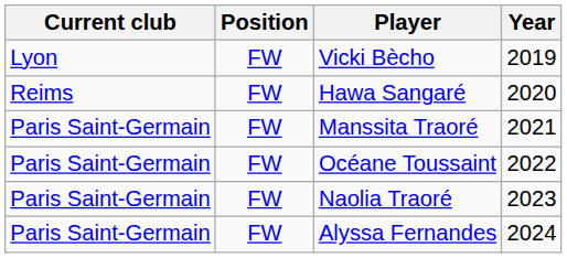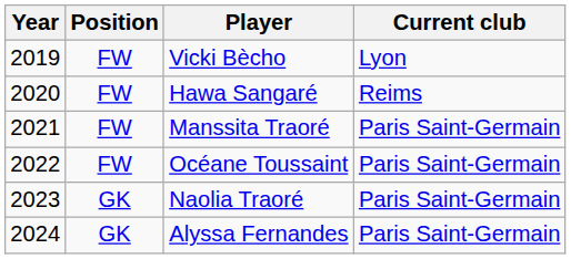 <table class="sortable plainrowheaders wikitable">
 <tr>
-<th scope="col">Current club</th>
+<th scope="col"  class="unsortable">Year</th>
 <th scope="col">Position</th>
 <th scope="col">Player</th>
-<th scope="col"  class="unsortable">Year</th>
+<th scope="col">Current club</th>
 </tr>
 <tr>
-<td> <a href='#'>Lyon</a></td>
+<td style="text-align:center;">2019</td>
 <td style="text-align:center;"><a href='#'>FW</a></td>
 <td> <a href='#'>Vicki Bècho</a></td>
-<td style="text-align:center;">2019</td>
+<td> <a href='#'>Lyon</a></td>
 </tr>
 <tr>
-<td> <a href='#'>Reims</a></td>
+<td style="text-align:center;">2020</td>
 <td style="text-align:center;"><a href='#'>FW</a></td>
 <td> <a href='#'>Hawa Sangaré</a></td>
-<td style="text-align:center;">2020</td>
+<td> <a href='#'>Reims</a></td>
 </tr>
 <tr>
-<td> <a href='#'>Paris Saint-Germain</a></td>
+<td style="text-align:center;">2021</td>
 <td style="text-align:center;"><a href='#'>FW</a></td>
 <td> <a href='#'>Manssita Traoré</a></td>
-<td style="text-align:center;">2021</td>
+<td> <a href='#'>Paris Saint-Germain</a></td>
 </tr>
 <tr>
-<td> <a href='#'>Paris Saint-Germain</a></td>
+<td style="text-align:center;">2022</td>
 <td style="text-align:center;"><a href='#'>FW</a></td>
 <td> <a href='#'>Océane Toussaint</a></td>
-<td style="text-align:center;">2022</td>
+<td> <a href='#'>Paris Saint-Germain</a></td>
 </tr>
 <tr>
+<td style="text-align:center;">2023</td>
+<td style="text-align:center;"><a href='#'>GK</a></td>
+<td> <a href='#'>Naolia Traoré</a></td>
 <td> <a href='#'>Paris Saint-Germain</a></td>
-<td style="text-align:center;"><a href='#'>FW</a></td>
-<td> <a href='#'>Naolia Traoré</a></td>
-<td style="text-align:center;">2023</td>
 </tr>
 <tr>
+<td style="text-align:center;">2024</td>
+<td style="text-align:center;"><a href='#'>GK</a></td>
+<td> <a href='#'>Alyssa Fernandes</a></td>
 <td> <a href='#'>Paris Saint-Germain</a></td>
-<td style="text-align:center;"><a href='#'>FW</a></td>
-<td> <a href='#'>Alyssa Fernandes</a></td>
-<td style="text-align:center;">2024</td>
 </tr>
 </table>
